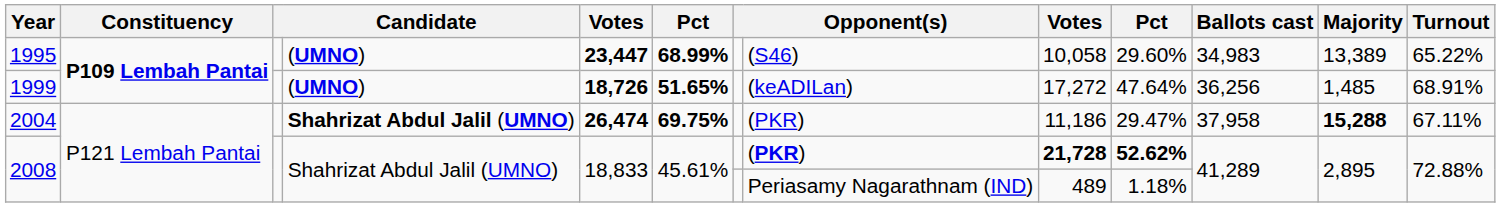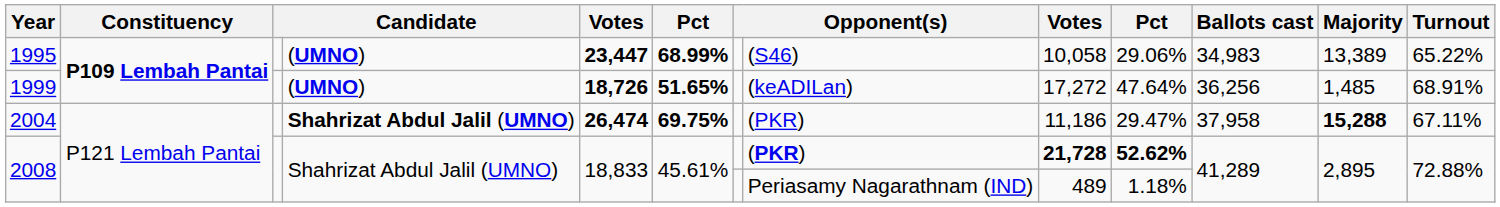 <table class="wikitable" style="margin:0.5em ; font-size:95%">
 <tr>
 <th>Year</th>
 <th>Constituency</th>
 <th colspan=2>Candidate</th>
 <th>Votes</th>
 <th>Pct</th>
 <th colspan=2>Opponent(s)</th>
 <th>Votes</th>
 <th>Pct</th>
 <th>Ballots cast</th>
 <th>Majority</th>
 <th>Turnout</th>
 </tr>
 <tr>
 <td><a href='#'>1995</a></td>
 <td rowspan=2><strong>P109 <a href='#'>Lembah Pantai</a></strong></td>
 <td></td>
 <td> (<a href='#'><strong>UMNO</strong></a>)</td>
 <td align="right"><strong>23,447</strong></td>
 <td><strong>68.99%</strong></td>
 <td></td>
 <td> (<a href='#'>S46</a>)</td>
 <td align="right">10,058</td>
-<td>29.60%</td>
+<td>29.06%</td>
 <td>34,983</td>
 <td>13,389</td>
 <td>65.22%</td>
 </tr>
 <tr>
 <td><a href='#'>1999</a></td>
 <td></td>
 <td> (<a href='#'><strong>UMNO</strong></a>)</td>
 <td align="right"><strong>18,726	</strong></td>
 <td><strong>51.65%</strong></td>
 <td></td>
 <td> (<a href='#'>keADILan</a>)</td>
 <td align="right">17,272</td>
 <td>47.64%</td>
 <td>36,256</td>
 <td>1,485</td>
 <td>68.91%</td>
 </tr>
 <tr>
 <td><a href='#'>2004</a></td>
 <td rowspan=3>P121 <a href='#'>Lembah Pantai</a></td>
 <td></td>
 <td><strong>Shahrizat Abdul Jalil</strong> (<a href='#'><strong>UMNO</strong></a>)</td>
 <td align="right"><strong>26,474</strong></td>
 <td><strong>69.75%</strong></td>
 <td></td>
 <td> (<a href='#'>PKR</a>)</td>
 <td align="right">11,186</td>
 <td>29.47%</td>
 <td>37,958</td>
 <td><strong>15,288</strong></td>
 <td>67.11%</td>
 </tr>
 <tr>
 <td rowspan=2><a href='#'>2008</a></td>
 <td rowspan=2 ></td>
 <td rowspan=2>Shahrizat Abdul Jalil (<a href='#'>UMNO</a>)</td>
 <td rowspan=2 align="right">18,833</td>
 <td rowspan=2>45.61%</td>
 <td></td>
 <td> (<a href='#'><strong>PKR</strong></a>)</td>
 <td align="right"><strong>21,728</strong></td>
 <td><strong>52.62%</strong></td>
 <td rowspan=2>41,289</td>
 <td rowspan=2>2,895</td>
 <td rowspan=2>72.88%</td>
 </tr>
 <tr>
 <td></td>
 <td>Periasamy Nagarathnam (<a href='#'>IND</a>)</td>
 <td align="right">489</td>
 <td align="right">1.18%</td>
 </tr>
 </table>
